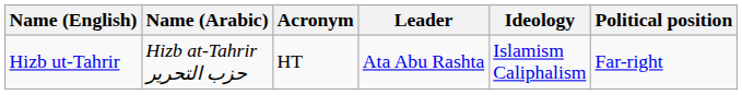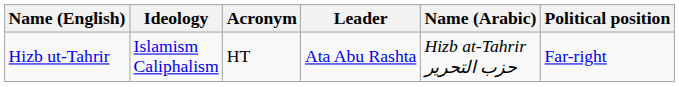 <table class="wikitable">
 <tr>
 <th>Name (English)</th>
-<th>Name (Arabic)</th>
+<th>Ideology</th>
 <th>Acronym</th>
 <th>Leader</th>
-<th>Ideology</th>
+<th>Name (Arabic)</th>
 <th>Political position</th>
 </tr>
 <tr>
 <td><a href='#'>Hizb ut-Tahrir</a></td>
-<td><em>Hizb at-Tahrir</em><br><em><span>حزب التحرير</span></em></td>
+<td><a href='#'>Islamism</a><br><a href='#'>Caliphalism</a></td>
 <td>HT</td>
 <td><a href='#'>Ata Abu Rashta</a></td>
-<td><a href='#'>Islamism</a><br><a href='#'>Caliphalism</a></td>
+<td><em>Hizb at-Tahrir</em><br><em><span>حزب التحرير</span></em></td>
 <td><a href='#'>Far-right</a></td>
 </tr>
 </table>
